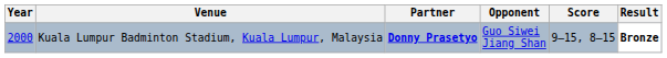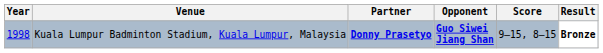 <table class="sortable wikitable" style="font-size: 90%;">
 <tr>
 <th>Year</th>
 <th>Venue</th>
 <th>Partner</th>
 <th>Opponent</th>
 <th>Score</th>
 <th>Result</th>
 </tr>
 <tr style="background:#AABBCC">
-<td align="center"><a href='#'>2000</a></td>
+<td align="center"><a href='#'>1998</a></td>
 <td align="left">Kuala Lumpur Badminton Stadium, <a href='#'>Kuala Lumpur</a>, Malaysia</td>
 <td align="left"><strong> <a href='#'>Donny Prasetyo</a></strong></td>
-<td align="left"> <a href='#'>Guo Siwei</a><br> <a href='#'>Jiang Shan</a></td>
+<td align="left"><strong> <a href='#'>Guo Siwei</a><br> <a href='#'>Jiang Shan</a></strong></td>
 <td align="left">9–15, 8–15</td>
 <td style="text-align:left; background:white"> <strong>Bronze</strong></td>
 </tr>
 </table>
